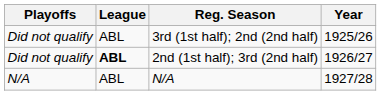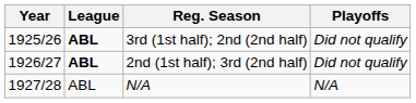 <table class="wikitable">
 <tr>
-<th>Playoffs</th>
+<th>Year</th>
 <th>League</th>
 <th>Reg. Season</th>
-<th>Year</th>
+<th>Playoffs</th>
 </tr>
 <tr>
+<td>1925/26</td>
+<td><strong>ABL</strong></td>
+<td>3rd (1st half); 2nd (2nd half)</td>
 <td><em>Did not qualify</em></td>
-<td>ABL</td>
-<td>3rd (1st half); 2nd (2nd half)</td>
-<td>1925/26</td>
 </tr>
 <tr>
-<td><em>Did not qualify</em></td>
+<td>1926/27</td>
 <td><strong>ABL</strong></td>
 <td>2nd (1st half); 3rd (2nd half)</td>
-<td>1926/27</td>
+<td><em>Did not qualify</em></td>
 </tr>
 <tr>
-<td><em>N/A</em></td>
+<td>1927/28</td>
 <td>ABL</td>
 <td><em>N/A</em></td>
-<td>1927/28</td>
+<td><em>N/A</em></td>
 </tr>
 </table>
